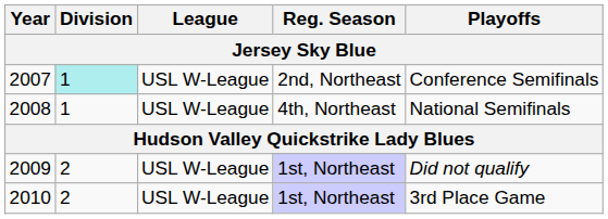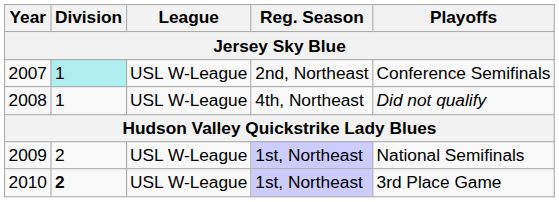 <table class="wikitable">
 <tr>
 <th>Year</th>
 <th>Division</th>
 <th>League</th>
 <th>Reg. Season</th>
 <th>Playoffs</th>
 </tr>
 <tr>
 <th colspan=5 align="center">Jersey Sky Blue</th>
 </tr>
 <tr>
 <td>2007</td>
 <td style="background: paleturquoise;">1</td>
 <td>USL W-League</td>
 <td>2nd, Northeast</td>
 <td>Conference Semifinals</td>
 </tr>
 <tr>
 <td>2008</td>
 <td>1</td>
 <td>USL W-League</td>
 <td>4th, Northeast</td>
-<td>National Semifinals</td>
+<td><em>Did not qualify</em></td>
 </tr>
 <tr>
 <th colspan=5 align="center">Hudson Valley Quickstrike Lady Blues</th>
 </tr>
 <tr>
 <td>2009</td>
 <td>2</td>
 <td>USL W-League</td>
 <td bgcolor=#ccccff>1st, Northeast</td>
-<td><em>Did not qualify</em></td>
+<td>National Semifinals</td>
 </tr>
 <tr>
 <td>2010</td>
-<td>2</td>
+<td><strong>2</strong></td>
 <td>USL W-League</td>
 <td bgcolor=#ccccff>1st, Northeast</td>
 <td>3rd Place Game</td>
 </tr>
 </table>
